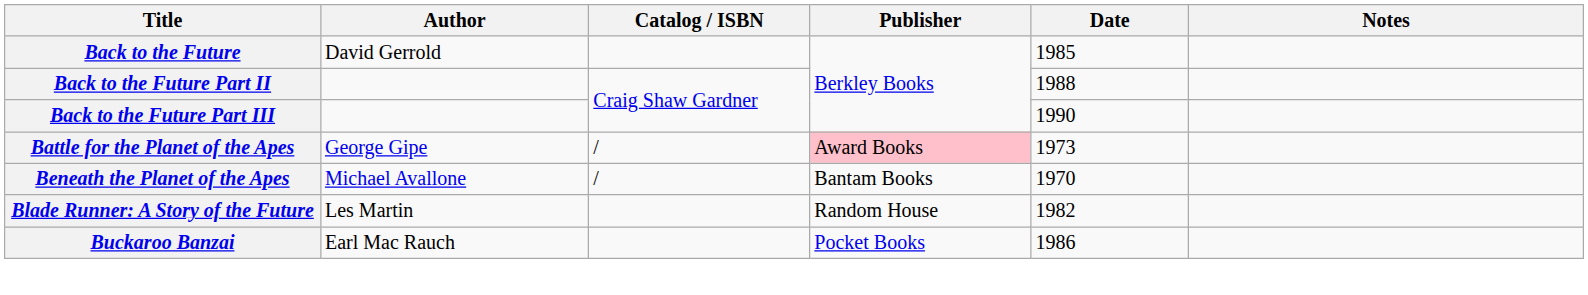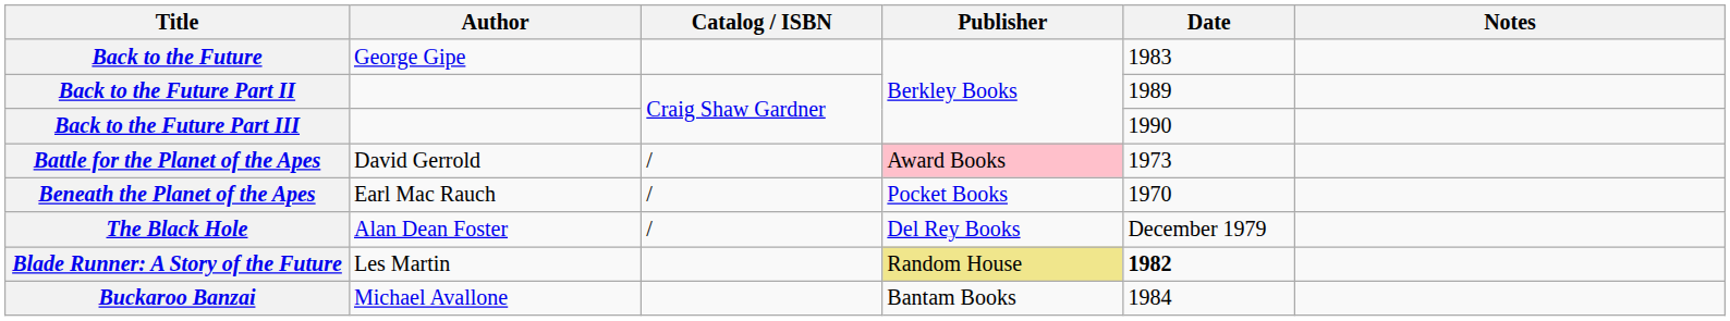 <table class="wikitable sortable" style="width:100%;">
 <tr>
 <th width=20%>Title</th>
 <th width=17%>Author</th>
 <th width=14%>Catalog / ISBN</th>
 <th width=14%>Publisher</th>
 <th width=10%>Date</th>
 <th width=25%>Notes</th>
 </tr>
 <tr>
 <th><em><a href='#'>Back to the Future</a></em></th>
-<td>David Gerrold</td>
+<td><a href='#'>George Gipe</a></td>
 <td></td>
 <td rowspan="3"><a href='#'>Berkley Books</a></td>
-<td>1985</td>
+<td>1983</td>
 <td></td>
 </tr>
 <tr>
 <th><em><a href='#'>Back to the Future Part II</a></em></th>
 <td></td>
 <td rowspan="2"><a href='#'>Craig Shaw Gardner</a></td>
-<td>1988</td>
+<td>1989</td>
 <td></td>
 </tr>
 <tr>
 <th><em><a href='#'>Back to the Future Part III</a></em></th>
 <td></td>
 <td>1990</td>
 <td></td>
 </tr>
 <tr>
 <th><em><a href='#'>Battle for the Planet of the Apes</a></em></th>
-<td><a href='#'>George Gipe</a></td>
+<td>David Gerrold</td>
 <td>/</td>
 <td style="background: pink;">Award Books</td>
 <td>1973</td>
 <td></td>
 </tr>
 <tr>
 <th><em><a href='#'>Beneath the Planet of the Apes</a></em></th>
-<td><a href='#'>Michael Avallone</a></td>
+<td>Earl Mac Rauch</td>
 <td>/</td>
-<td>Bantam Books</td>
+<td><a href='#'>Pocket Books</a></td>
 <td>1970</td>
+<td></td>
+</tr>
+<tr>
+<th><em><a href='#'>The Black Hole</a></em></th>
+<td><a href='#'>Alan Dean Foster</a></td>
+<td>/</td>
+<td><a href='#'>Del Rey Books</a></td>
+<td>December 1979</td>
 <td></td>
 </tr>
 <tr>
 <th><em><a href='#'>Blade Runner: A Story of the Future</a></em></th>
 <td>Les Martin</td>
 <td></td>
-<td>Random House</td>
-<td>1982</td>
+<td style="background: khaki;">Random House</td>
+<td><strong>1982</strong></td>
 <td></td>
 </tr>
 <tr>
 <th><em><a href='#'>Buckaroo Banzai</a></em></th>
-<td>Earl Mac Rauch</td>
+<td><a href='#'>Michael Avallone</a></td>
 <td></td>
-<td><a href='#'>Pocket Books</a></td>
-<td>1986</td>
+<td>Bantam Books</td>
+<td>1984</td>
 <td></td>
 </tr>
 </table>
